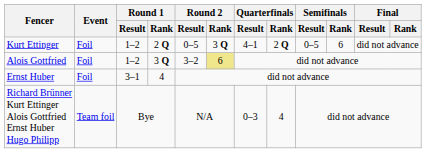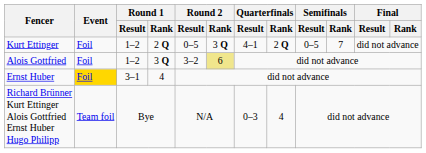 <table class=wikitable style="font-size:90%">
 <tr>
 <th rowspan=2>Fencer</th>
 <th rowspan=2>Event</th>
 <th colspan=2>Round 1</th>
 <th colspan=2>Round 2</th>
 <th colspan=2>Quarterfinals</th>
 <th colspan=2>Semifinals</th>
 <th colspan=2>Final</th>
 </tr>
 <tr>
 <th>Result</th>
 <th>Rank</th>
 <th>Result</th>
 <th>Rank</th>
 <th>Result</th>
 <th>Rank</th>
 <th>Result</th>
 <th>Rank</th>
 <th>Result</th>
 <th>Rank</th>
 </tr>
 <tr>
 <td><a href='#'>Kurt Ettinger</a></td>
 <td><a href='#'>Foil</a></td>
 <td align=center>1–2</td>
 <td align=center>2 <strong>Q</strong></td>
 <td align=center>0–5</td>
 <td align=center>3 <strong>Q</strong></td>
 <td align=center>4–1</td>
 <td align=center>2 <strong>Q</strong></td>
 <td align=center>0–5</td>
-<td align=center>6</td>
+<td align=center>7</td>
 <td align=center colspan=2>did not advance</td>
 </tr>
 <tr>
 <td><a href='#'>Alois Gottfried</a></td>
 <td><a href='#'>Foil</a></td>
 <td align=center>1–2</td>
 <td align=center>3 <strong>Q</strong></td>
 <td align=center>3–2</td>
 <td align=center style="background: khaki;">6</td>
 <td align=center colspan=6>did not advance</td>
 </tr>
 <tr>
 <td><a href='#'>Ernst Huber</a></td>
-<td><a href='#'>Foil</a></td>
+<td style="background: gold;"><a href='#'>Foil</a></td>
 <td align=center>3–1</td>
 <td align=center>4</td>
 <td align=center colspan=8>did not advance</td>
 </tr>
 <tr>
 <td><a href='#'>Richard Brünner</a> <br> Kurt Ettinger <br> Alois Gottfried <br> Ernst Huber <br> <a href='#'>Hugo Philipp</a></td>
 <td><a href='#'>Team foil</a></td>
 <td align=center colspan=2>Bye</td>
 <td align=center colspan=2>N/A</td>
 <td align=center>0–3</td>
 <td align=center>4</td>
 <td align=center colspan=4>did not advance</td>
 </tr>
 </table>
